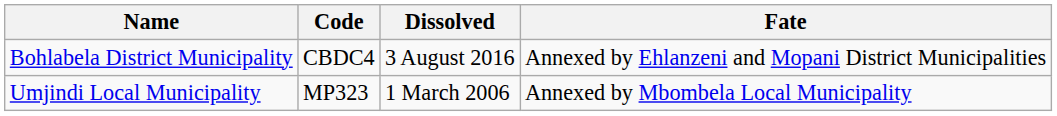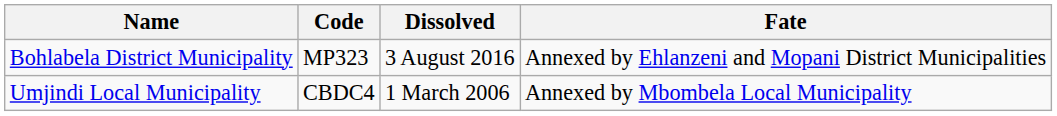 <table class="wikitable">
 <tr>
 <th>Name</th>
 <th>Code</th>
 <th>Dissolved</th>
 <th>Fate</th>
 </tr>
 <tr>
 <td><a href='#'>Bohlabela District Municipality</a></td>
-<td>CBDC4</td>
+<td>MP323</td>
 <td>3 August 2016</td>
 <td>Annexed by <a href='#'>Ehlanzeni</a> and <a href='#'>Mopani</a> District Municipalities</td>
 </tr>
 <tr>
 <td><a href='#'>Umjindi Local Municipality</a></td>
-<td>MP323</td>
+<td>CBDC4</td>
 <td>1 March 2006</td>
 <td>Annexed by <a href='#'>Mbombela Local Municipality</a></td>
 </tr>
 </table>
